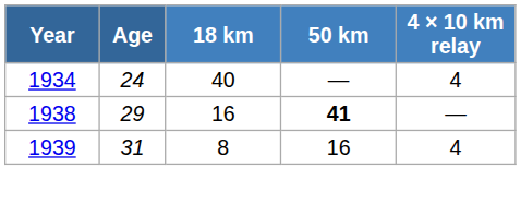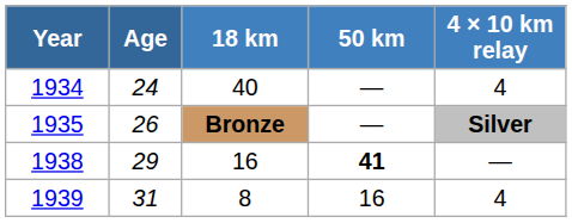 <table class="wikitable" style="font-size:95%; text-align:center; border:grey solid 1px; border-collapse:collapse; background:#ffffff;">
 <tr>
 <th style="background-color:#369; color:white; width:60px;"> Year </th>
 <th style="background-color:#369; color:white; width:40px;"> Age </th>
 <th style="background-color:#4180be; color:white; width:75px;"> 18 km </th>
 <th style="background-color:#4180be; color:white; width:75px;"> 50 km </th>
 <th style="background-color:#4180be; color:white; width:75px;"> 4 × 10 km <br> relay </th>
 </tr>
 <tr>
 <td><a href='#'>1934</a></td>
 <td><em>24</em></td>
 <td>40</td>
 <td>—</td>
 <td>4</td>
 </tr>
 <tr>
+<td><a href='#'>1935</a></td>
+<td><em>26</em></td>
+<td bgcolor="cc9966"><strong>Bronze</strong></td>
+<td>—</td>
+<td style="background:silver;"><strong>Silver</strong></td>
+</tr>
+<tr>
 <td><a href='#'>1938</a></td>
 <td><em>29</em></td>
 <td>16</td>
 <td><strong>41</strong></td>
 <td>—</td>
 </tr>
 <tr>
 <td><a href='#'>1939</a></td>
 <td><em>31</em></td>
 <td>8</td>
 <td>16</td>
 <td>4</td>
 </tr>
 </table>
